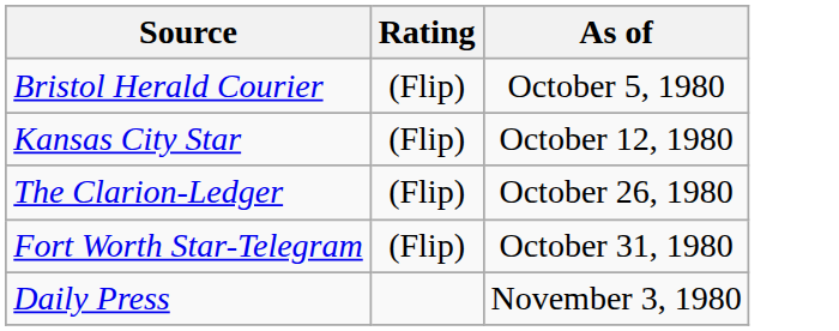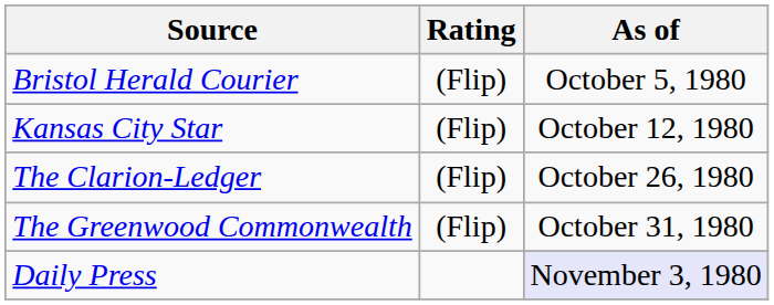 <table class="wikitable" style="text-align:center">
 <tr>
 <th>Source</th>
 <th>Rating</th>
 <th>As of</th>
 </tr>
 <tr>
 <td align="left"><em><a href='#'>Bristol Herald Courier</a></em></td>
 <td>(Flip)</td>
 <td>October 5, 1980</td>
 </tr>
 <tr>
 <td align="left"><em><a href='#'>Kansas City Star</a></em></td>
 <td>(Flip)</td>
 <td>October 12, 1980</td>
 </tr>
 <tr>
 <td align="left"><em><a href='#'>The Clarion-Ledger</a></em></td>
 <td>(Flip)</td>
 <td>October 26, 1980</td>
 </tr>
 <tr>
-<td align="left"><em><a href='#'>Fort Worth Star-Telegram</a></em></td>
+<td align="left"><em><a href='#'>The Greenwood Commonwealth</a></em></td>
 <td>(Flip)</td>
 <td>October 31, 1980</td>
 </tr>
 <tr>
 <td align="left"><em><a href='#'>Daily Press</a></em></td>
 <td></td>
-<td>November 3, 1980</td>
+<td style="background: lavender;">November 3, 1980</td>
 </tr>
 </table>
